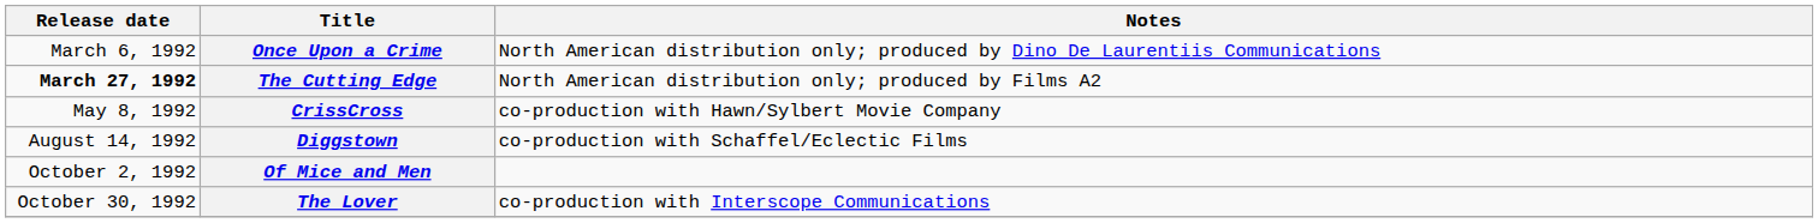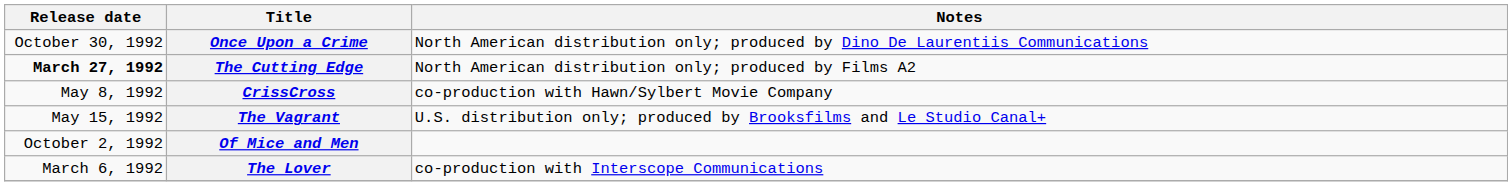 <table class="wikitable sortable" style="width:100%;">
 <tr>
 <th scope="col" style="width:130px;">Release date</th>
 <th>Title</th>
 <th>Notes</th>
 </tr>
 <tr>
-<td style="text-align:right;">March 6, 1992</td>
+<td style="text-align:right;">October 30, 1992</td>
 <th scope="row"><em><a href='#'>Once Upon a Crime</a></em></th>
 <td>North American distribution only; produced by <a href='#'>Dino De Laurentiis Communications</a></td>
 </tr>
 <tr>
 <td style="text-align:right;"><strong>March 27, 1992</strong></td>
 <th scope="row"><em><a href='#'>The Cutting Edge</a></em></th>
 <td>North American distribution only; produced by Films A2</td>
 </tr>
 <tr>
 <td style="text-align:right;">May 8, 1992</td>
 <th scope="row"><em><a href='#'>CrissCross</a></em></th>
 <td>co-production with Hawn/Sylbert Movie Company</td>
 </tr>
 <tr>
-<td style="text-align:right;">August 14, 1992</td>
-<th scope="row"><em><a href='#'>Diggstown</a></em></th>
-<td>co-production with Schaffel/Eclectic Films</td>
+<td style="text-align:right;">May 15, 1992</td>
+<th scope="row"><em><a href='#'>The Vagrant</a></em></th>
+<td>U.S. distribution only; produced by <a href='#'>Brooksfilms</a> and <a href='#'>Le Studio Canal+</a></td>
 </tr>
 <tr>
 <td style="text-align:right;">October 2, 1992</td>
 <th scope="row"><em><a href='#'>Of Mice and Men</a></em></th>
 <td></td>
 </tr>
 <tr>
-<td style="text-align:right;">October 30, 1992</td>
+<td style="text-align:right;">March 6, 1992</td>
 <th scope="row"><em><a href='#'>The Lover</a></em></th>
 <td>co-production with <a href='#'>Interscope Communications</a></td>
 </tr>
 <tr>
 </tr>
 </table>
